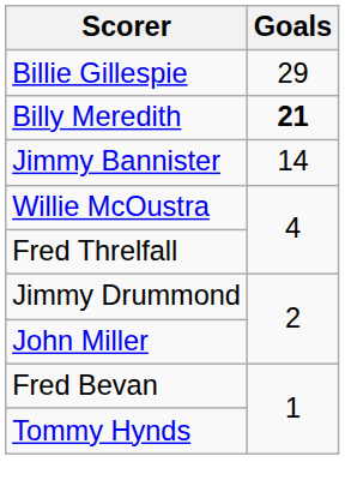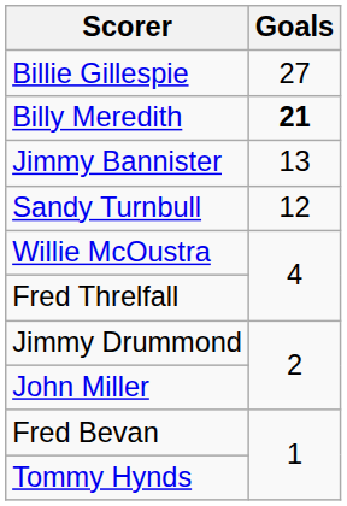 <table class="wikitable">
 <tr>
 <th>Scorer</th>
 <th>Goals</th>
 </tr>
 <tr>
 <td> <a href='#'>Billie Gillespie</a></td>
-<td align=center>29</td>
+<td align=center>27</td>
 </tr>
 <tr>
 <td> <a href='#'>Billy Meredith</a></td>
 <td align=center><strong>21</strong></td>
 </tr>
 <tr>
 <td> <a href='#'>Jimmy Bannister</a></td>
-<td align=center>14</td>
+<td align=center>13</td>
+</tr>
+<tr>
+<td> <a href='#'>Sandy Turnbull</a></td>
+<td align=center>12</td>
 </tr>
 <tr>
 <td> <a href='#'>Willie McOustra</a></td>
 <td rowspan="2" align=center>4</td>
 </tr>
 <tr>
 <td>Fred Threlfall</td>
 </tr>
 <tr>
 <td>Jimmy Drummond</td>
 <td rowspan="2" align=center>2</td>
 </tr>
 <tr>
 <td> <a href='#'>John Miller</a></td>
 </tr>
 <tr>
 <td>Fred Bevan</td>
 <td rowspan="2" align=center>1</td>
 </tr>
 <tr>
 <td> <a href='#'>Tommy Hynds</a></td>
 </tr>
 </table>
